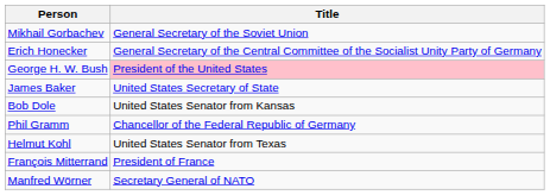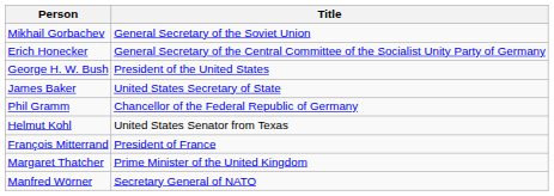 <table class="wikitable">
 <tr>
 <th>Person</th>
 <th>Title</th>
 </tr>
 <tr>
 <td><a href='#'>Mikhail Gorbachev</a></td>
 <td><a href='#'>General Secretary of the Soviet Union</a></td>
 </tr>
 <tr>
 <td><a href='#'>Erich Honecker</a></td>
 <td><a href='#'>General Secretary of the Central Committee of the Socialist Unity Party of Germany</a></td>
 </tr>
 <tr>
 <td><a href='#'>George H. W. Bush</a></td>
-<td style="background: pink;"><a href='#'>President of the United States</a></td>
+<td><a href='#'>President of the United States</a></td>
 </tr>
 <tr>
 <td><a href='#'>James Baker</a></td>
 <td><a href='#'>United States Secretary of State</a></td>
-</tr>
-<tr>
-<td><a href='#'>Bob Dole</a></td>
-<td>United States Senator from Kansas</td>
 </tr>
 <tr>
 <td><a href='#'>Phil Gramm</a></td>
 <td><a href='#'>Chancellor of the Federal Republic of Germany</a></td>
 </tr>
 <tr>
 <td><a href='#'>Helmut Kohl</a></td>
 <td>United States Senator from Texas</td>
 </tr>
 <tr>
 <td><a href='#'>François Mitterrand</a></td>
 <td><a href='#'>President of France</a></td>
 </tr>
 <tr>
+<td><a href='#'>Margaret Thatcher</a></td>
+<td><a href='#'>Prime Minister of the United Kingdom</a></td>
+</tr>
+<tr>
 <td><a href='#'>Manfred Wörner</a></td>
 <td><a href='#'>Secretary General of NATO</a></td>
 </tr>
 </table>
